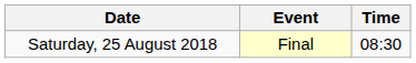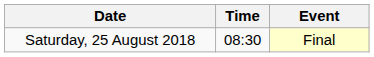 <table class = "wikitable" style="text-align:center;">
 <tr>
 <th width=220>Date</th>
+<th width=50>Time</th>
 <th width=100>Event</th>
-<th width=50>Time</th>
 </tr>
 <tr>
 <td>Saturday, 25 August 2018</td>
+<td>08:30</td>
 <td bgcolor=ffffcc>Final</td>
-<td>08:30</td>
 </tr>
 </table>
